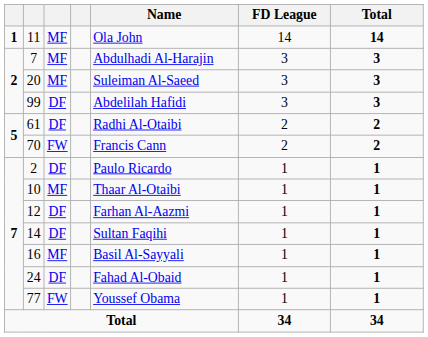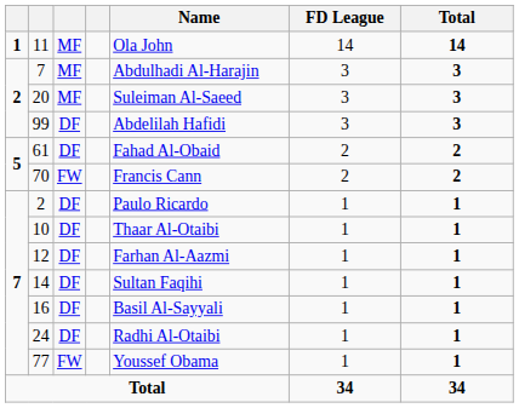 <table class="wikitable" style="text-align:center">
 <tr>
 <th width=15></th>
 <th width=15></th>
 <th width=15></th>
 <th width=15></th>
 <th width=165>Name</th>
 <th width=100>FD League</th>
 <th width=100>Total</th>
 </tr>
 <tr>
 <td><strong>1</strong></td>
 <td>11</td>
 <td><a href='#'>MF</a></td>
 <td></td>
 <td align=left><a href='#'>Ola John</a></td>
 <td>14</td>
 <td><strong>14</strong></td>
 </tr>
 <tr>
 <td rowspan=3><strong>2</strong></td>
 <td>7</td>
 <td><a href='#'>MF</a></td>
 <td></td>
 <td align=left><a href='#'>Abdulhadi Al-Harajin</a></td>
 <td>3</td>
 <td><strong>3</strong></td>
 </tr>
 <tr>
 <td>20</td>
 <td><a href='#'>MF</a></td>
 <td></td>
 <td align=left><a href='#'>Suleiman Al-Saeed</a></td>
 <td>3</td>
 <td><strong>3</strong></td>
 </tr>
 <tr>
 <td>99</td>
 <td><a href='#'>DF</a></td>
 <td></td>
 <td align=left><a href='#'>Abdelilah Hafidi</a></td>
 <td>3</td>
 <td><strong>3</strong></td>
 </tr>
 <tr>
 <td rowspan=2><strong>5</strong></td>
 <td>61</td>
 <td><a href='#'>DF</a></td>
 <td></td>
-<td align=left><a href='#'>Radhi Al-Otaibi</a></td>
+<td align=left><a href='#'>Fahad Al-Obaid</a></td>
 <td>2</td>
 <td><strong>2</strong></td>
 </tr>
 <tr>
 <td>70</td>
 <td><a href='#'>FW</a></td>
 <td></td>
 <td align=left><a href='#'>Francis Cann</a></td>
 <td>2</td>
 <td><strong>2</strong></td>
 </tr>
 <tr>
 <td rowspan=7><strong>7</strong></td>
 <td>2</td>
 <td><a href='#'>DF</a></td>
 <td></td>
 <td align=left><a href='#'>Paulo Ricardo</a></td>
 <td>1</td>
 <td><strong>1</strong></td>
 </tr>
 <tr>
 <td>10</td>
-<td><a href='#'>MF</a></td>
+<td><a href='#'>DF</a></td>
 <td></td>
 <td align=left><a href='#'>Thaar Al-Otaibi</a></td>
 <td>1</td>
 <td><strong>1</strong></td>
 </tr>
 <tr>
 <td>12</td>
 <td><a href='#'>DF</a></td>
 <td></td>
 <td align=left><a href='#'>Farhan Al-Aazmi</a></td>
 <td>1</td>
 <td><strong>1</strong></td>
 </tr>
 <tr>
 <td>14</td>
 <td><a href='#'>DF</a></td>
 <td></td>
 <td align=left><a href='#'>Sultan Faqihi</a></td>
 <td>1</td>
 <td><strong>1</strong></td>
 </tr>
 <tr>
 <td>16</td>
-<td><a href='#'>MF</a></td>
+<td><a href='#'>DF</a></td>
 <td></td>
 <td align=left><a href='#'>Basil Al-Sayyali</a></td>
 <td>1</td>
 <td><strong>1</strong></td>
 </tr>
 <tr>
 <td>24</td>
 <td><a href='#'>DF</a></td>
 <td></td>
-<td align=left><a href='#'>Fahad Al-Obaid</a></td>
+<td align=left><a href='#'>Radhi Al-Otaibi</a></td>
 <td>1</td>
 <td><strong>1</strong></td>
 </tr>
 <tr>
 <td>77</td>
 <td><a href='#'>FW</a></td>
 <td></td>
 <td align=left><a href='#'>Youssef Obama</a></td>
 <td>1</td>
 <td><strong>1</strong></td>
 </tr>
 <tr>
 <td colspan=5><strong>Total</strong></td>
 <td><strong>34</strong></td>
 <td><strong>34</strong></td>
 </tr>
 </table>
